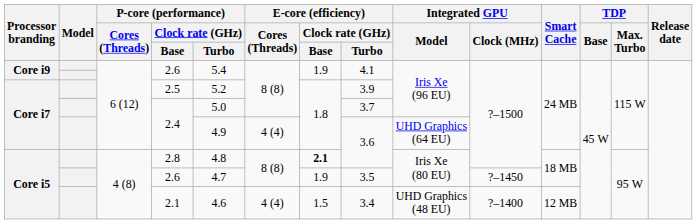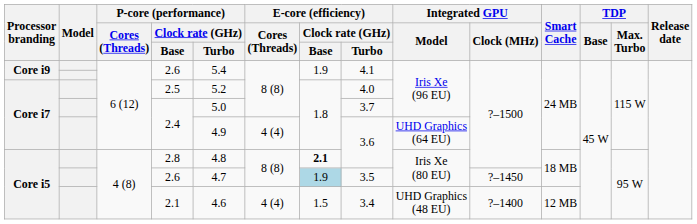 <table class="wikitable sortable nowrap" style="text-align: center;">
 <tr>
 <th class="unsortable" rowspan="3">Processor<br>branding</th>
 <th rowspan="3">Model</th>
 <th colspan="3">P-core (performance)</th>
 <th colspan="3">E-core (efficiency)</th>
 <th colspan="2">Integrated <a href='#'>GPU</a></th>
 <th class="unsortable" rowspan="3"><a href='#'>Smart<br>Cache</a></th>
 <th colspan="2"><a href='#'>TDP</a></th>
 <th rowspan="3">Release<br>date</th>
 </tr>
 <tr>
 <th class="unsortable" rowspan="2"><a href='#'>Cores</a><br>(<a href='#'>Threads</a>)</th>
 <th colspan="2"><a href='#'>Clock rate</a> (GHz)</th>
 <th class="unsortable" rowspan="2">Cores<br>(Threads)</th>
 <th colspan="2">Clock rate (GHz)</th>
 <th class="unsortable" rowspan="2">Model</th>
 <th class="unsortable" rowspan="2">Clock (MHz)</th>
 <th rowspan="2">Base</th>
 <th class="unsortable" rowspan="2">Max.<br>Turbo</th>
 </tr>
 <tr>
 <th class="unsortable">Base</th>
 <th class="unsortable">Turbo</th>
 <th class="unsortable">Base</th>
 <th class="unsortable">Turbo</th>
 </tr>
 <tr>
 <th rowspan="2">Core i9</th>
 <th style="text-align:left;" data-sort-value="sku8"></th>
 <td rowspan="5">6 (12)</td>
 <td rowspan="2">2.6</td>
 <td rowspan="2">5.4</td>
 <td rowspan="4">8 (8)</td>
 <td rowspan="2">1.9</td>
 <td rowspan="2">4.1</td>
 <td rowspan="4"><a href='#'>Iris Xe</a><br>(96 EU)</td>
 <td rowspan="6">?–1500</td>
 <td rowspan="5">24 MB</td>
 <td rowspan="8">45 W</td>
 <td rowspan="5">115 W</td>
 <td rowspan="8"></td>
 </tr>
 <tr>
 <th style="text-align:left;" data-sort-value="sku7"></th>
 </tr>
 <tr>
 <th rowspan="3">Core i7</th>
 <th style="text-align:left;" data-sort-value="sku6"></th>
 <td>2.5</td>
 <td>5.2</td>
 <td rowspan="3">1.8</td>
-<td>3.9</td>
+<td>4.0</td>
 </tr>
 <tr>
 <th style="text-align:left;" data-sort-value="sku5"></th>
 <td rowspan="2">2.4</td>
 <td>5.0</td>
 <td>3.7</td>
 </tr>
 <tr>
 <th style="text-align:left;" data-sort-value="sku4"></th>
 <td>4.9</td>
 <td>4 (4)</td>
 <td rowspan="2">3.6</td>
 <td><a href='#'>UHD Graphics</a><br>(64 EU)</td>
 </tr>
 <tr>
 <th rowspan="3">Core i5</th>
 <th style="text-align:left;" data-sort-value="sku3"></th>
 <td rowspan="3">4 (8)</td>
 <td>2.8</td>
 <td>4.8</td>
 <td rowspan="2">8 (8)</td>
 <td><strong>2.1</strong></td>
 <td rowspan="2">Iris Xe<br>(80 EU)</td>
 <td rowspan="2">18 MB</td>
 <td rowspan="3">95 W</td>
 </tr>
 <tr>
 <th style="text-align:left;" data-sort-value="sku2"></th>
 <td>2.6</td>
 <td>4.7</td>
-<td>1.9</td>
+<td style="background: lightblue;">1.9</td>
 <td>3.5</td>
 <td>?–1450</td>
 </tr>
 <tr>
 <th style="text-align:left;" data-sort-value="sku1"></th>
 <td>2.1</td>
 <td>4.6</td>
 <td>4 (4)</td>
 <td>1.5</td>
 <td>3.4</td>
 <td>UHD Graphics<br>(48 EU)</td>
 <td>?–1400</td>
 <td>12 MB</td>
 </tr>
 </table>
